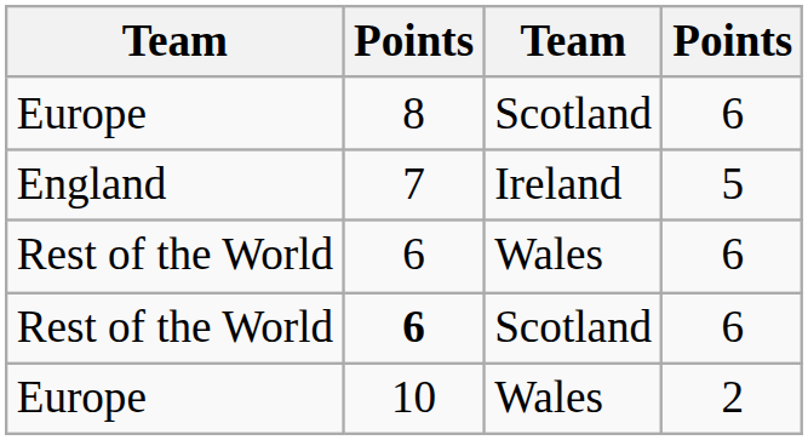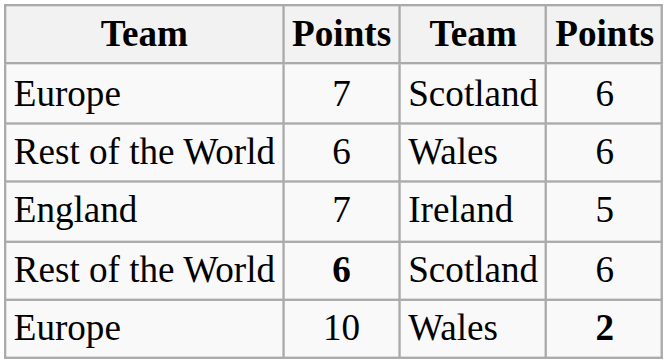 <table class="wikitable" style="text-align:center">
 <tr>
 <th>Team</th>
 <th>Points</th>
 <th>Team</th>
 <th>Points</th>
 </tr>
 <tr>
 <td align=left> Europe</td>
-<td>8</td>
+<td>7</td>
 <td align=left> Scotland</td>
+<td>6</td>
+</tr>
+<tr>
+<td align=left>Rest of the World</td>
+<td>6</td>
+<td align=left> Wales</td>
 <td>6</td>
 </tr>
 <tr>
 <td align=left> England</td>
 <td>7</td>
 <td align=left> Ireland</td>
 <td>5</td>
-</tr>
-<tr>
-<td align=left>Rest of the World</td>
-<td>6</td>
-<td align=left> Wales</td>
-<td>6</td>
 </tr>
 <tr>
 <td align=left>Rest of the World</td>
 <td><strong>6</strong></td>
 <td align=left> Scotland</td>
 <td>6</td>
 </tr>
 <tr>
 <td align=left> Europe</td>
 <td>10</td>
 <td align=left> Wales</td>
-<td>2</td>
+<td><strong>2</strong></td>
 </tr>
 </table>
